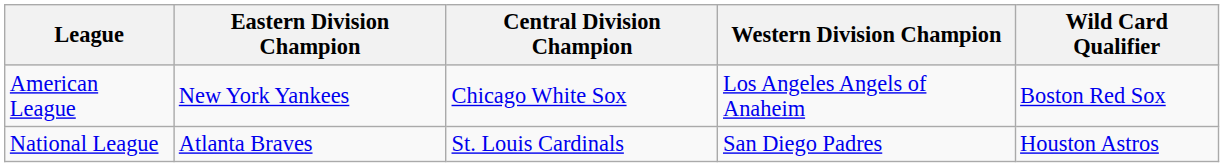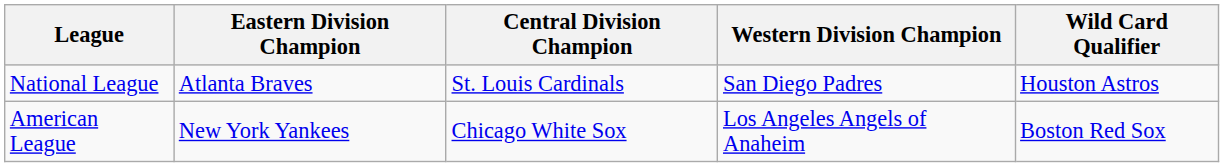 <table class="wikitable">
 <tr>
 <th>League</th>
 <th>Eastern Division Champion</th>
 <th>Central Division Champion</th>
 <th>Western Division Champion</th>
 <th>Wild Card Qualifier</th>
 </tr>
 <tr>
+<td><a href='#'>National League</a></td>
+<td><a href='#'>Atlanta Braves</a></td>
+<td><a href='#'>St. Louis Cardinals</a></td>
+<td><a href='#'>San Diego Padres</a></td>
+<td><a href='#'>Houston Astros</a></td>
+</tr>
+<tr>
 <td><a href='#'>American League</a></td>
 <td><a href='#'>New York Yankees</a></td>
 <td><a href='#'>Chicago White Sox</a></td>
 <td><a href='#'>Los Angeles Angels of Anaheim</a></td>
 <td><a href='#'>Boston Red Sox</a></td>
 </tr>
-<tr>
-<td><a href='#'>National League</a></td>
-<td><a href='#'>Atlanta Braves</a></td>
-<td><a href='#'>St. Louis Cardinals</a></td>
-<td><a href='#'>San Diego Padres</a></td>
-<td><a href='#'>Houston Astros</a></td>
-</tr>
 </table>
